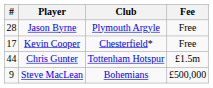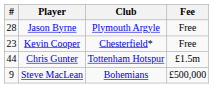 <table class="wikitable" style="text-align: center">
 <tr>
 <th>#</th>
 <th>Player</th>
 <th>Club</th>
 <th>Fee</th>
 </tr>
 <tr>
 <td>28</td>
 <td><a href='#'>Jason Byrne</a></td>
 <td><a href='#'>Plymouth Argyle</a></td>
 <td>Free</td>
 </tr>
 <tr>
-<td>17</td>
+<td>23</td>
 <td><a href='#'>Kevin Cooper</a></td>
 <td><a href='#'>Chesterfield</a>*</td>
 <td>Free</td>
 </tr>
 <tr>
 <td>44</td>
 <td><a href='#'>Chris Gunter</a></td>
 <td><a href='#'>Tottenham Hotspur</a></td>
 <td>£1.5m</td>
 </tr>
 <tr>
 <td>9</td>
 <td><a href='#'>Steve MacLean</a></td>
 <td><a href='#'>Bohemians</a></td>
 <td>£500,000</td>
 </tr>
 </table>
